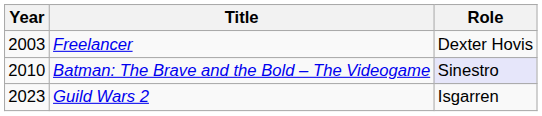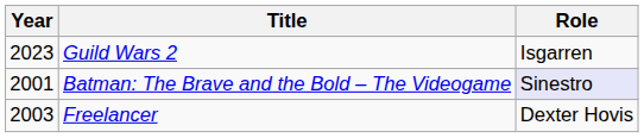 <table class="wikitable sortable">
 <tr>
 <th>Year</th>
 <th>Title</th>
 <th>Role</th>
 </tr>
 <tr>
+<td>2023</td>
+<td><em><a href='#'>Guild Wars 2</a></em></td>
+<td>Isgarren</td>
+</tr>
+<tr>
+<td>2001</td>
+<td><em><a href='#'>Batman: The Brave and the Bold – The Videogame</a></em></td>
+<td style="background: lavender;">Sinestro</td>
+</tr>
+<tr>
 <td>2003</td>
 <td><em><a href='#'>Freelancer</a></em></td>
 <td>Dexter Hovis</td>
 </tr>
-<tr>
-<td>2010</td>
-<td><em><a href='#'>Batman: The Brave and the Bold – The Videogame</a></em></td>
-<td style="background: lavender;">Sinestro</td>
-</tr>
-<tr>
-<td>2023</td>
-<td><em><a href='#'>Guild Wars 2</a></em></td>
-<td>Isgarren</td>
-</tr>
 </table>
